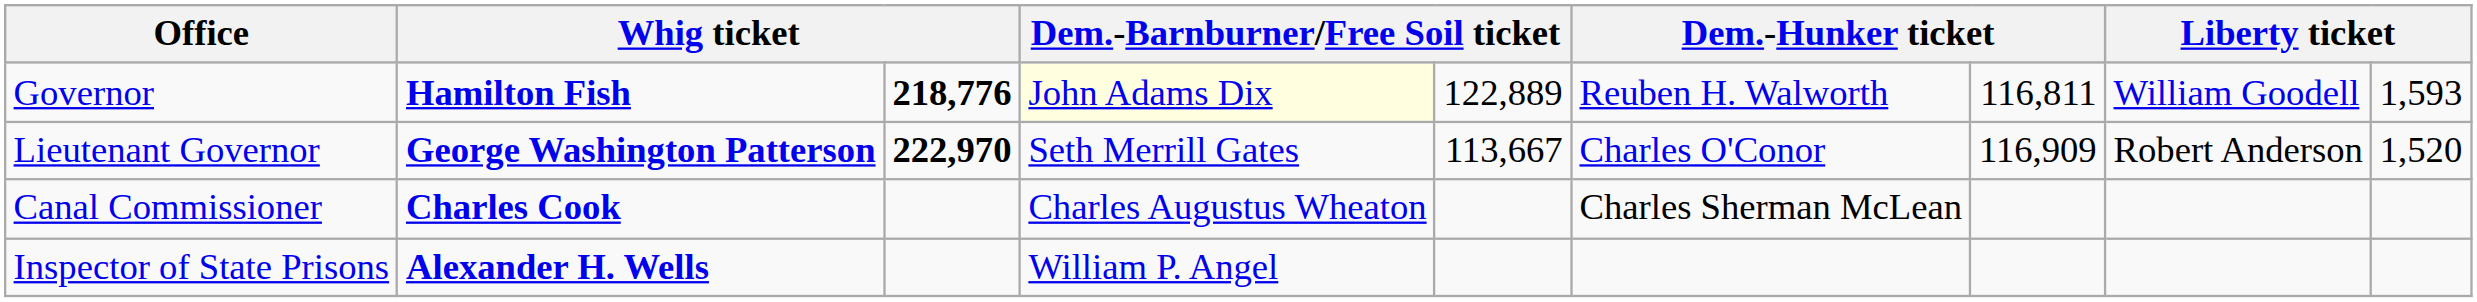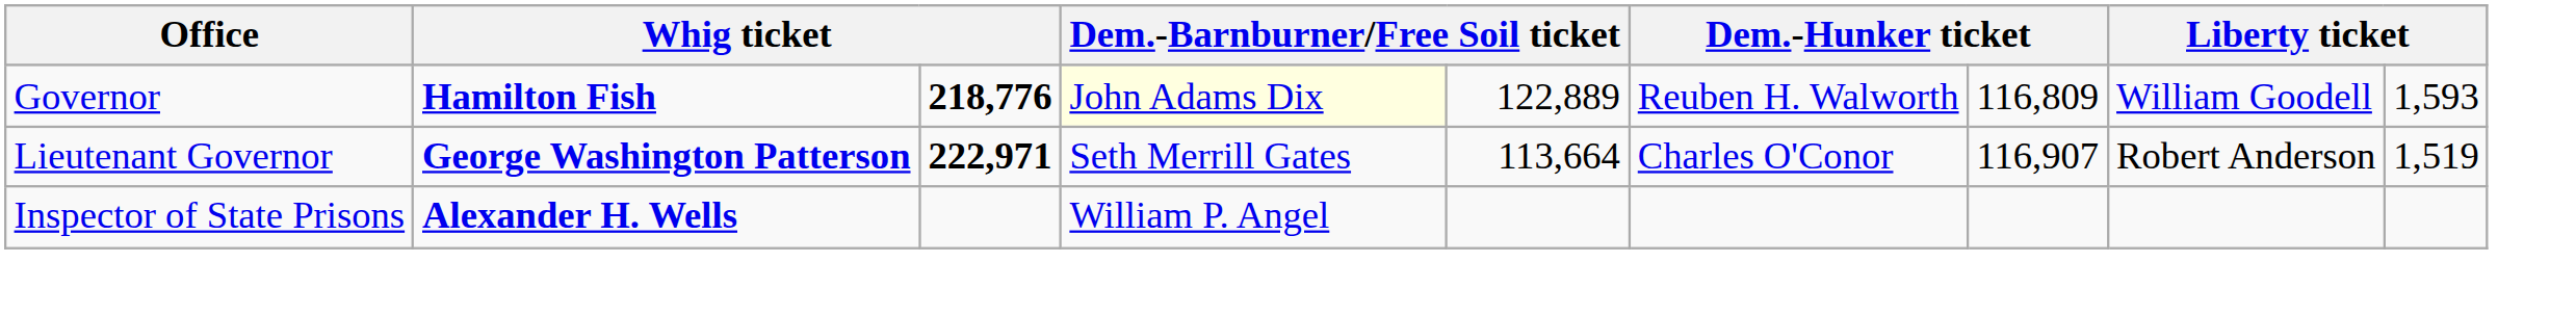 <table class=wikitable>
 <tr style="background:lightgrey;">
 <th>Office</th>
 <th colspan="2" ><a href='#'>Whig</a> ticket</th>
 <th colspan="2" ><a href='#'>Dem.</a>-<a href='#'>Barnburner</a>/<a href='#'>Free Soil</a> ticket</th>
 <th colspan="2" ><a href='#'>Dem.</a>-<a href='#'>Hunker</a> ticket</th>
 <th colspan="2" ><a href='#'>Liberty</a> ticket</th>
 </tr>
 <tr>
 <td><a href='#'>Governor</a></td>
 <td><strong><a href='#'>Hamilton Fish</a></strong></td>
 <td align="right"><strong>218,776</strong></td>
 <td style="background: lightyellow;"><a href='#'>John Adams Dix</a></td>
 <td align="right">122,889</td>
 <td><a href='#'>Reuben H. Walworth</a></td>
-<td align="right">116,811</td>
+<td align="right">116,809</td>
 <td><a href='#'>William Goodell</a></td>
 <td align="right">1,593</td>
 </tr>
 <tr>
 <td><a href='#'>Lieutenant Governor</a></td>
 <td><strong><a href='#'>George Washington Patterson</a></strong></td>
-<td align="right"><strong>222,970</strong></td>
+<td align="right"><strong>222,971</strong></td>
 <td><a href='#'>Seth Merrill Gates</a></td>
-<td align="right">113,667</td>
+<td align="right">113,664</td>
 <td><a href='#'>Charles O'Conor</a></td>
-<td align="right">116,909</td>
+<td align="right">116,907</td>
 <td>Robert Anderson</td>
-<td align="right">1,520</td>
-</tr>
-<tr>
-<td><a href='#'>Canal Commissioner</a></td>
-<td><strong><a href='#'>Charles Cook</a></strong></td>
-<td align="right"></td>
-<td><a href='#'>Charles Augustus Wheaton</a></td>
-<td align="right"></td>
-<td>Charles Sherman McLean</td>
-<td></td>
-<td></td>
-<td></td>
+<td align="right">1,519</td>
 </tr>
 <tr>
 <td><a href='#'>Inspector of State Prisons</a></td>
 <td><strong><a href='#'>Alexander H. Wells</a></strong></td>
 <td style="text-align:right;"></td>
 <td><a href='#'>William P. Angel</a></td>
 <td style="text-align:right;"></td>
 <td></td>
 <td></td>
 <td></td>
 <td></td>
 </tr>
 </table>
